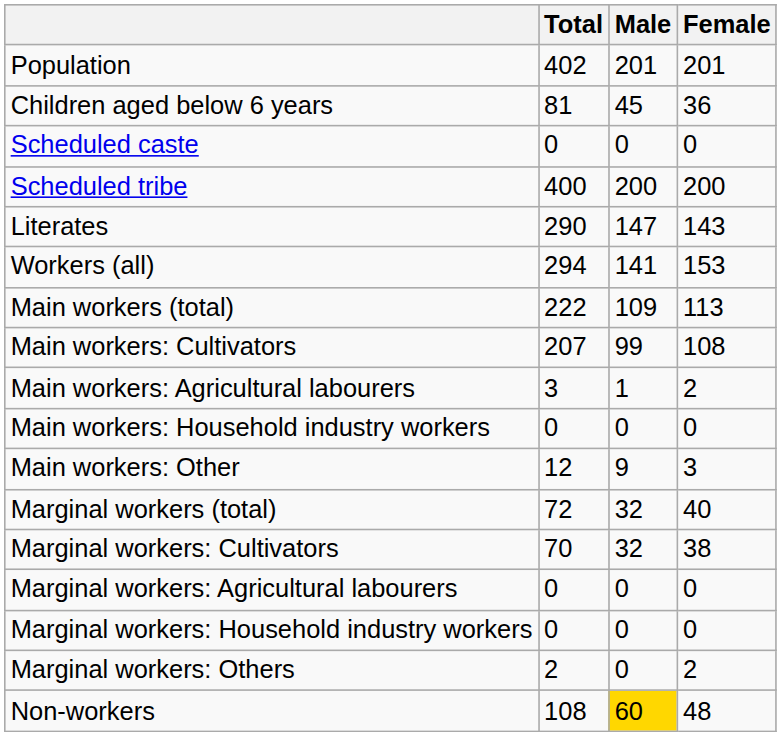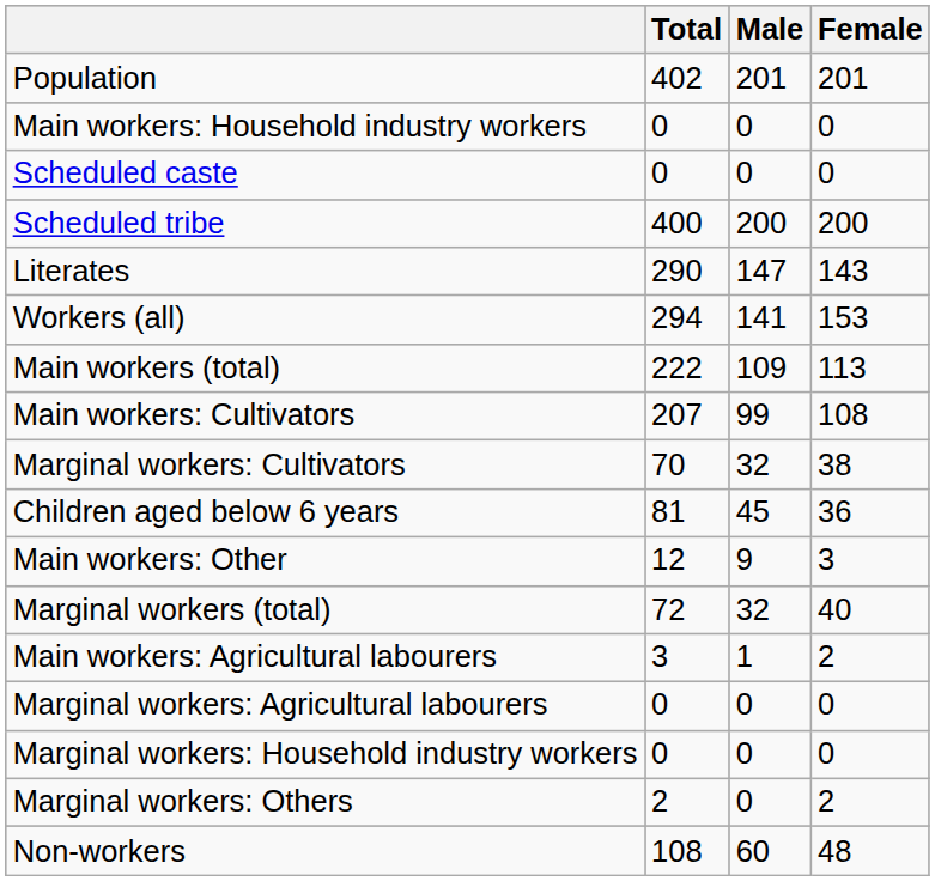 <table class="wikitable sortable">
 <tr>
 <th></th>
 <th>Total</th>
 <th>Male</th>
 <th>Female</th>
 </tr>
 <tr>
 <td>Population</td>
 <td>402</td>
 <td>201</td>
 <td>201</td>
 </tr>
 <tr>
-<td>Children aged below 6 years</td>
-<td>81</td>
-<td>45</td>
-<td>36</td>
+<td>Main workers: Household industry workers</td>
+<td>0</td>
+<td>0</td>
+<td>0</td>
 </tr>
 <tr>
 <td><a href='#'>Scheduled caste</a></td>
 <td>0</td>
 <td>0</td>
 <td>0</td>
 </tr>
 <tr>
 <td><a href='#'>Scheduled tribe</a></td>
 <td>400</td>
 <td>200</td>
 <td>200</td>
 </tr>
 <tr>
 <td>Literates</td>
 <td>290</td>
 <td>147</td>
 <td>143</td>
 </tr>
 <tr>
 <td>Workers (all)</td>
 <td>294</td>
 <td>141</td>
 <td>153</td>
 </tr>
 <tr>
 <td>Main workers (total)</td>
 <td>222</td>
 <td>109</td>
 <td>113</td>
 </tr>
 <tr>
 <td>Main workers: Cultivators</td>
 <td>207</td>
 <td>99</td>
 <td>108</td>
 </tr>
 <tr>
-<td>Main workers: Agricultural labourers</td>
-<td>3</td>
-<td>1</td>
-<td>2</td>
+<td>Marginal workers: Cultivators</td>
+<td>70</td>
+<td>32</td>
+<td>38</td>
 </tr>
 <tr>
-<td>Main workers: Household industry workers</td>
-<td>0</td>
-<td>0</td>
-<td>0</td>
+<td>Children aged below 6 years</td>
+<td>81</td>
+<td>45</td>
+<td>36</td>
 </tr>
 <tr>
 <td>Main workers: Other</td>
 <td>12</td>
 <td>9</td>
 <td>3</td>
 </tr>
 <tr>
 <td>Marginal workers (total)</td>
 <td>72</td>
 <td>32</td>
 <td>40</td>
 </tr>
 <tr>
-<td>Marginal workers: Cultivators</td>
-<td>70</td>
-<td>32</td>
-<td>38</td>
+<td>Main workers: Agricultural labourers</td>
+<td>3</td>
+<td>1</td>
+<td>2</td>
 </tr>
 <tr>
 <td>Marginal workers: Agricultural labourers</td>
 <td>0</td>
 <td>0</td>
 <td>0</td>
 </tr>
 <tr>
 <td>Marginal workers: Household industry workers</td>
 <td>0</td>
 <td>0</td>
 <td>0</td>
 </tr>
 <tr>
 <td>Marginal workers: Others</td>
 <td>2</td>
 <td>0</td>
 <td>2</td>
 </tr>
 <tr>
 <td>Non-workers</td>
 <td>108</td>
-<td style="background: gold;">60</td>
+<td>60</td>
 <td>48</td>
 </tr>
 </table>
